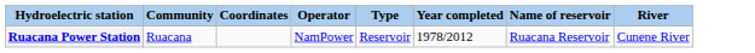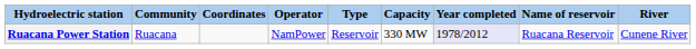 <table class="wikitable">
 <tr>
 <th style="background-color:#ABCDEF;">Hydroelectric station</th>
 <th style="background-color:#ABCDEF;">Community</th>
 <th style="background-color:#ABCDEF;">Coordinates</th>
 <th style="background-color:#ABCDEF;">Operator</th>
 <th style="background-color:#ABCDEF;">Type</th>
+<th style="background-color:#ABCDEF;">Capacity</th>
 <th style="background-color:#ABCDEF;">Year completed</th>
 <th style="background-color:#ABCDEF;">Name of reservoir</th>
 <th style="background-color:#ABCDEF;">River</th>
 </tr>
 <tr>
 <th><a href='#'>Ruacana Power Station</a></th>
 <td><a href='#'>Ruacana</a></td>
 <td></td>
 <td><a href='#'>NamPower</a></td>
 <td><a href='#'>Reservoir</a></td>
-<td>1978/2012</td>
+<td>330 MW</td>
+<td style="background: lavender;">1978/2012</td>
 <td><a href='#'>Ruacana Reservoir</a></td>
 <td><a href='#'>Cunene River</a></td>
 </tr>
 </table>
